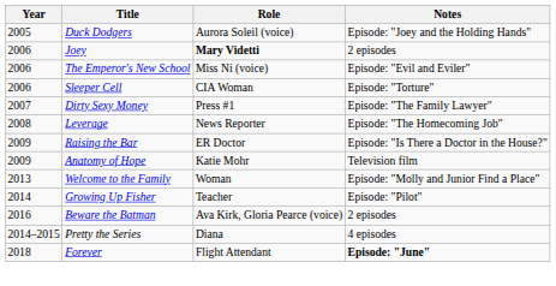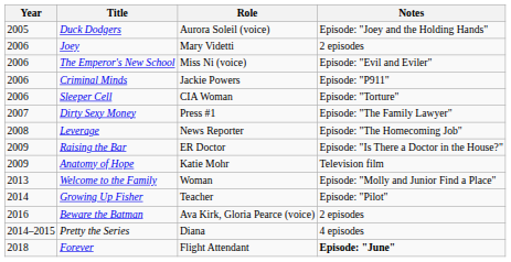 <table class="wikitable sortable">
 <tr>
 <th>Year</th>
 <th>Title</th>
 <th>Role</th>
 <th>Notes</th>
 </tr>
 <tr>
 <td>2005</td>
 <td><a href='#'><em>Duck Dodgers</em></a></td>
 <td>Aurora Soleil (voice)</td>
 <td>Episode: "Joey and the Holding Hands"</td>
 </tr>
 <tr>
 <td>2006</td>
 <td><a href='#'><em>Joey</em></a></td>
-<td><strong>Mary Videtti</strong></td>
+<td>Mary Videtti</td>
 <td>2 episodes</td>
 </tr>
 <tr>
 <td>2006</td>
 <td><em><a href='#'>The Emperor's New School</a></em></td>
 <td>Miss Ni (voice)</td>
 <td>Episode: "Evil and Eviler"</td>
+</tr>
+<tr>
+<td>2006</td>
+<td><em><a href='#'>Criminal Minds</a></em></td>
+<td>Jackie Powers</td>
+<td>Episode: "P911"</td>
 </tr>
 <tr>
 <td>2006</td>
 <td><a href='#'><em>Sleeper Cell</em></a></td>
 <td>CIA Woman</td>
 <td>Episode: "Torture"</td>
 </tr>
 <tr>
 <td>2007</td>
 <td><em><a href='#'>Dirty Sexy Money</a></em></td>
 <td>Press #1</td>
 <td>Episode: "The Family Lawyer"</td>
 </tr>
 <tr>
 <td>2008</td>
 <td><a href='#'><em>Leverage</em></a></td>
 <td>News Reporter</td>
 <td>Episode: "The Homecoming Job"</td>
 </tr>
 <tr>
 <td>2009</td>
 <td><a href='#'><em>Raising the Bar</em></a></td>
 <td>ER Doctor</td>
 <td>Episode: "Is There a Doctor in the House?"</td>
 </tr>
 <tr>
 <td>2009</td>
 <td><em><a href='#'>Anatomy of Hope</a></em></td>
 <td>Katie Mohr</td>
 <td>Television film</td>
 </tr>
 <tr>
 <td>2013</td>
 <td><a href='#'><em>Welcome to the Family</em></a></td>
 <td>Woman</td>
 <td>Episode: "Molly and Junior Find a Place"</td>
 </tr>
 <tr>
 <td>2014</td>
 <td><em><a href='#'>Growing Up Fisher</a></em></td>
 <td>Teacher</td>
 <td>Episode: "Pilot"</td>
 </tr>
 <tr>
 <td>2016</td>
 <td><em><a href='#'>Beware the Batman</a></em></td>
 <td>Ava Kirk, Gloria Pearce (voice)</td>
 <td>2 episodes</td>
 </tr>
 <tr>
 <td>2014–2015</td>
 <td><em>Pretty the Series</em></td>
 <td>Diana</td>
 <td>4 episodes</td>
 </tr>
 <tr>
 <td>2018</td>
 <td><a href='#'><em>Forever</em></a></td>
 <td>Flight Attendant</td>
 <td><strong>Episode: "June"</strong></td>
 </tr>
 </table>
